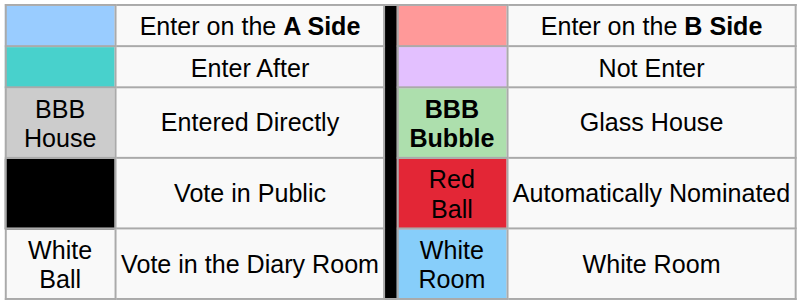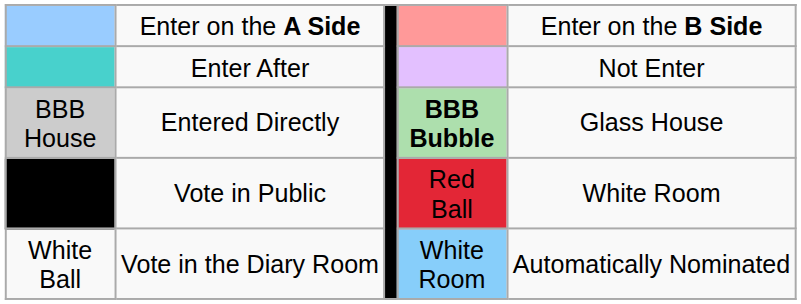 <table class="wikitable" style="font-size:80%; text-align:center; margin-left: auto; margin-right: auto;">
 <tr>
 <td bgcolor="#99CCFF" style="width: 50px;"></td>
 <td>Enter on the <strong>A Side</strong></td>
 <td style="background:#000000;" rowspan="5"></td>
 <td bgcolor="#FF9999" style="width: 50px;"></td>
 <td>Enter on the <strong>B Side</strong></td>
 </tr>
 <tr>
 <td bgcolor="#48D1CC" style="width: 50px;"></td>
 <td>Enter After</td>
 <td bgcolor="#E3C0FF" style="width: 50px;"></td>
 <td>Not Enter</td>
 </tr>
 <tr>
 <td bgcolor="#CCCCCC" style="width: 50px;">BBB<br>House</td>
 <td>Entered Directly</td>
 <td bgcolor="#ADDFAD" style="width: 50px;"><strong>BBB<br>Bubble</strong></td>
 <td>Glass House</td>
 </tr>
 <tr>
 <td bgcolor="#000000" style="width: 50px;"><span>Black<br>Ball</span></td>
 <td>Vote in Public</td>
 <td bgcolor="#E32636" style="width: 50px;"><span>Red<br>Ball</span></td>
-<td>Automatically Nominated</td>
+<td>White Room</td>
 </tr>
 <tr>
 <td style="width: 50px;">White<br>Ball</td>
 <td>Vote in the Diary Room</td>
 <td bgcolor="#87CEFA" style="width: 50px;">White<br>Room</td>
-<td>White Room</td>
+<td>Automatically Nominated</td>
 </tr>
 </table>
